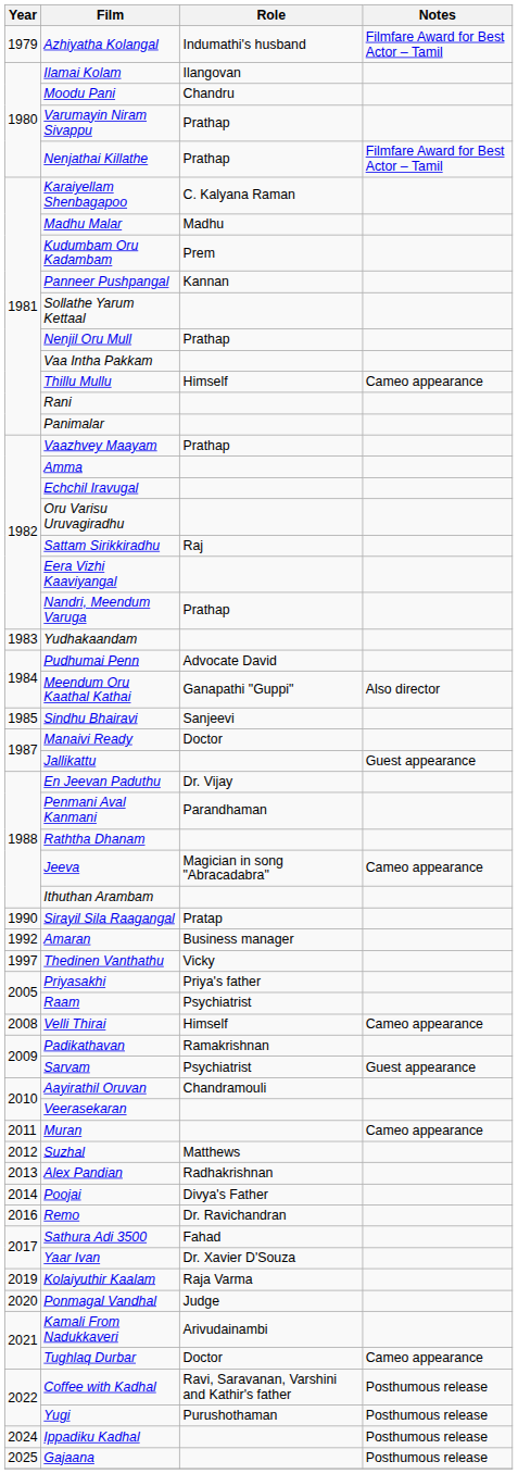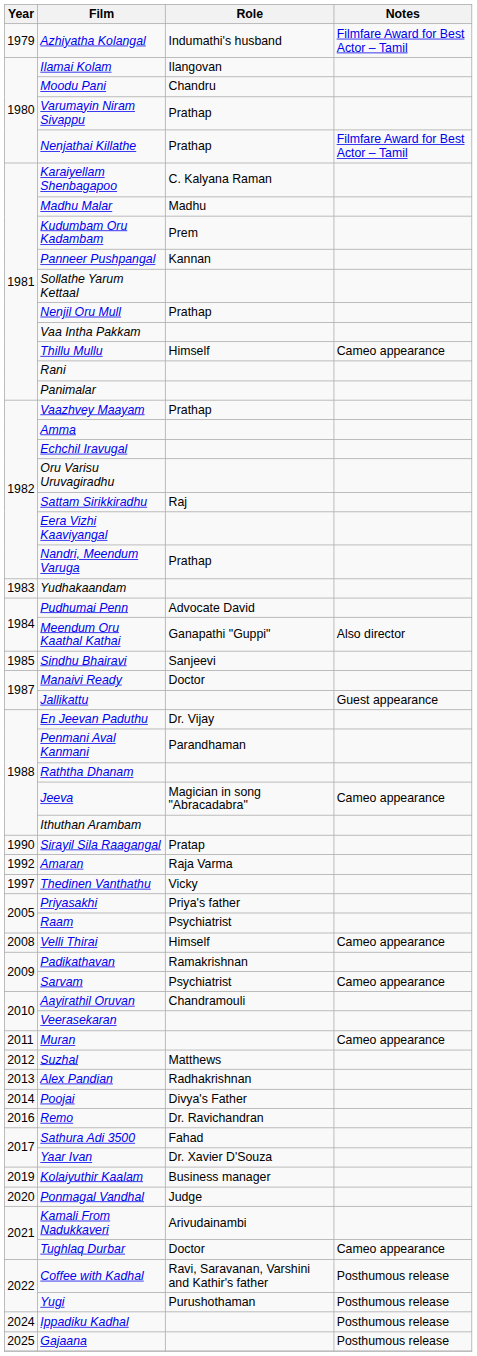 <table class="wikitable sortable">
 <tr>
 <th>Year</th>
 <th>Film</th>
 <th>Role</th>
 <th>Notes</th>
 </tr>
 <tr>
 <td>1979</td>
 <td><em><a href='#'>Azhiyatha Kolangal</a></em></td>
 <td>Indumathi's husband</td>
 <td><a href='#'>Filmfare Award for Best Actor – Tamil</a></td>
 </tr>
 <tr>
 <td rowspan="4">1980</td>
 <td><em><a href='#'>Ilamai Kolam</a></em></td>
 <td>Ilangovan</td>
 <td></td>
 </tr>
 <tr>
 <td><em><a href='#'>Moodu Pani</a></em></td>
 <td>Chandru</td>
 <td></td>
 </tr>
 <tr>
 <td><em><a href='#'>Varumayin Niram Sivappu</a></em></td>
 <td>Prathap</td>
 <td></td>
 </tr>
 <tr>
 <td><em><a href='#'>Nenjathai Killathe</a></em></td>
 <td>Prathap</td>
 <td><a href='#'>Filmfare Award for Best Actor – Tamil</a></td>
 </tr>
 <tr>
 <td rowspan="10">1981</td>
 <td><em><a href='#'>Karaiyellam Shenbagapoo</a></em></td>
 <td>C. Kalyana Raman</td>
 <td></td>
 </tr>
 <tr>
 <td><em><a href='#'>Madhu Malar</a></em></td>
 <td>Madhu</td>
 <td></td>
 </tr>
 <tr>
 <td><em><a href='#'>Kudumbam Oru Kadambam</a></em></td>
 <td>Prem</td>
 <td></td>
 </tr>
 <tr>
 <td><em><a href='#'>Panneer Pushpangal</a></em></td>
 <td>Kannan</td>
 <td></td>
 </tr>
 <tr>
 <td><em>Sollathe Yarum Kettaal</em></td>
 <td></td>
 <td></td>
 </tr>
 <tr>
 <td><em><a href='#'>Nenjil Oru Mull</a></em></td>
 <td>Prathap</td>
 <td></td>
 </tr>
 <tr>
 <td><em>Vaa Intha Pakkam</em></td>
 <td></td>
 <td></td>
 </tr>
 <tr>
 <td><em><a href='#'>Thillu Mullu</a></em></td>
 <td>Himself</td>
 <td>Cameo appearance</td>
 </tr>
 <tr>
 <td><em>Rani</em></td>
 <td></td>
 <td></td>
 </tr>
 <tr>
 <td><em>Panimalar</em></td>
 <td></td>
 <td></td>
 </tr>
 <tr>
 <td rowspan="7">1982</td>
 <td><em><a href='#'>Vaazhvey Maayam</a></em></td>
 <td>Prathap</td>
 <td></td>
 </tr>
 <tr>
 <td><em><a href='#'>Amma</a></em></td>
 <td></td>
 <td></td>
 </tr>
 <tr>
 <td><em><a href='#'>Echchil Iravugal</a></em></td>
 <td></td>
 <td></td>
 </tr>
 <tr>
 <td><em>Oru Varisu Uruvagiradhu</em></td>
 <td></td>
 <td></td>
 </tr>
 <tr>
 <td><em><a href='#'>Sattam Sirikkiradhu</a></em></td>
 <td>Raj</td>
 <td></td>
 </tr>
 <tr>
 <td><em><a href='#'>Eera Vizhi Kaaviyangal</a></em></td>
 <td></td>
 <td></td>
 </tr>
 <tr>
 <td><em><a href='#'>Nandri, Meendum Varuga</a></em></td>
 <td>Prathap</td>
 <td></td>
 </tr>
 <tr>
 <td>1983</td>
 <td><em>Yudhakaandam</em></td>
 <td></td>
 <td></td>
 </tr>
 <tr>
 <td rowspan="2">1984</td>
 <td><em><a href='#'>Pudhumai Penn</a></em></td>
 <td>Advocate David</td>
 <td></td>
 </tr>
 <tr>
 <td><em><a href='#'>Meendum Oru Kaathal Kathai</a></em></td>
 <td>Ganapathi "Guppi"</td>
 <td>Also director</td>
 </tr>
 <tr>
 <td>1985</td>
 <td><em><a href='#'>Sindhu Bhairavi</a></em></td>
 <td>Sanjeevi</td>
 <td></td>
 </tr>
 <tr>
 <td rowspan="2">1987</td>
 <td><em><a href='#'>Manaivi Ready</a></em></td>
 <td>Doctor</td>
 <td></td>
 </tr>
 <tr>
 <td><em><a href='#'>Jallikattu</a></em></td>
 <td></td>
 <td>Guest appearance</td>
 </tr>
 <tr>
 <td rowspan="5">1988</td>
 <td><em><a href='#'>En Jeevan Paduthu</a></em></td>
 <td>Dr. Vijay</td>
 <td></td>
 </tr>
 <tr>
 <td><em><a href='#'>Penmani Aval Kanmani</a></em></td>
 <td>Parandhaman</td>
 <td></td>
 </tr>
 <tr>
 <td><em><a href='#'>Raththa Dhanam</a></em></td>
 <td></td>
 <td></td>
 </tr>
 <tr>
 <td><em><a href='#'>Jeeva</a></em></td>
 <td>Magician in song "Abracadabra"</td>
 <td>Cameo appearance</td>
 </tr>
 <tr>
 <td><em>Ithuthan Arambam</em></td>
 <td></td>
 <td></td>
 </tr>
 <tr>
 <td>1990</td>
 <td><em><a href='#'>Sirayil Sila Raagangal</a></em></td>
 <td>Pratap</td>
 <td></td>
 </tr>
 <tr>
 <td>1992</td>
 <td><em><a href='#'>Amaran</a></em></td>
-<td>Business manager</td>
+<td>Raja Varma</td>
 <td></td>
 </tr>
 <tr>
 <td>1997</td>
 <td><em><a href='#'>Thedinen Vanthathu</a></em></td>
 <td>Vicky</td>
 <td></td>
 </tr>
 <tr>
 <td rowspan="2">2005</td>
 <td><em><a href='#'>Priyasakhi</a></em></td>
 <td>Priya's father</td>
 <td></td>
 </tr>
 <tr>
 <td><em><a href='#'>Raam</a></em></td>
 <td>Psychiatrist</td>
 <td></td>
 </tr>
 <tr>
 <td>2008</td>
 <td><em><a href='#'>Velli Thirai</a></em></td>
 <td>Himself</td>
 <td>Cameo appearance</td>
 </tr>
 <tr>
 <td rowspan="2">2009</td>
 <td><em><a href='#'>Padikathavan</a></em></td>
 <td>Ramakrishnan</td>
 <td></td>
 </tr>
 <tr>
 <td><em><a href='#'>Sarvam</a></em></td>
 <td>Psychiatrist</td>
-<td>Guest appearance</td>
+<td>Cameo appearance</td>
 </tr>
 <tr>
 <td rowspan="2">2010</td>
 <td><em><a href='#'>Aayirathil Oruvan</a></em></td>
 <td>Chandramouli</td>
 <td></td>
 </tr>
 <tr>
 <td><em><a href='#'>Veerasekaran</a></em></td>
 <td></td>
 <td></td>
 </tr>
 <tr>
 <td>2011</td>
 <td><em><a href='#'>Muran</a></em></td>
 <td></td>
 <td>Cameo appearance</td>
 </tr>
 <tr>
 <td>2012</td>
 <td><em><a href='#'>Suzhal</a></em></td>
 <td>Matthews</td>
 <td></td>
 </tr>
 <tr>
 <td>2013</td>
 <td><em><a href='#'>Alex Pandian</a></em></td>
 <td>Radhakrishnan</td>
 <td></td>
 </tr>
 <tr>
 <td>2014</td>
 <td><em><a href='#'>Poojai</a></em></td>
 <td>Divya's Father</td>
 <td></td>
 </tr>
 <tr>
 <td>2016</td>
 <td><em><a href='#'>Remo</a></em></td>
 <td>Dr. Ravichandran</td>
 <td></td>
 </tr>
 <tr>
 <td rowspan="2">2017</td>
 <td><em><a href='#'>Sathura Adi 3500</a></em></td>
 <td>Fahad</td>
 <td></td>
 </tr>
 <tr>
 <td><em><a href='#'>Yaar Ivan</a></em></td>
 <td>Dr. Xavier D'Souza</td>
 <td></td>
 </tr>
 <tr>
 <td>2019</td>
 <td><em><a href='#'>Kolaiyuthir Kaalam</a></em></td>
-<td>Raja Varma</td>
+<td>Business manager</td>
 <td></td>
 </tr>
 <tr>
 <td>2020</td>
 <td><em><a href='#'>Ponmagal Vandhal</a></em></td>
 <td>Judge</td>
 <td></td>
 </tr>
 <tr>
 <td rowspan="2">2021</td>
 <td><em><a href='#'>Kamali From Nadukkaveri</a></em></td>
 <td>Arivudainambi</td>
 <td></td>
 </tr>
 <tr>
 <td><em><a href='#'>Tughlaq Durbar</a></em></td>
 <td>Doctor</td>
 <td>Cameo appearance</td>
 </tr>
 <tr>
 <td rowspan="2">2022</td>
 <td><em><a href='#'>Coffee with Kadhal</a></em></td>
 <td>Ravi, Saravanan, Varshini and Kathir's father</td>
 <td>Posthumous release</td>
 </tr>
 <tr>
 <td><em><a href='#'>Yugi</a></em></td>
 <td>Purushothaman</td>
 <td>Posthumous release</td>
 </tr>
 <tr>
 <td>2024</td>
 <td><em><a href='#'>Ippadiku Kadhal</a></em></td>
 <td></td>
 <td>Posthumous release</td>
 </tr>
 <tr>
 <td>2025</td>
 <td><em><a href='#'>Gajaana</a></em></td>
 <td></td>
 <td>Posthumous release</td>
 </tr>
 <tr>
 </tr>
 </table>
